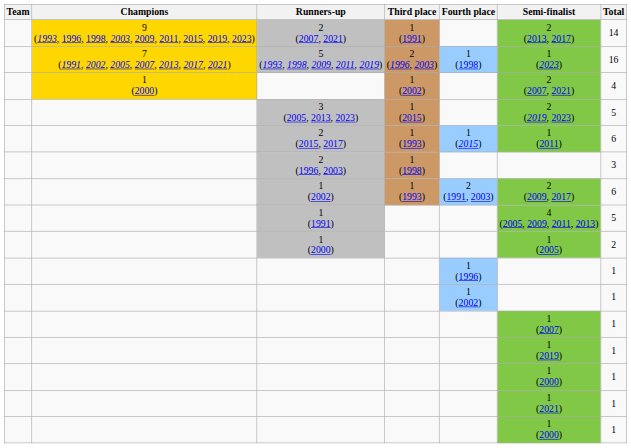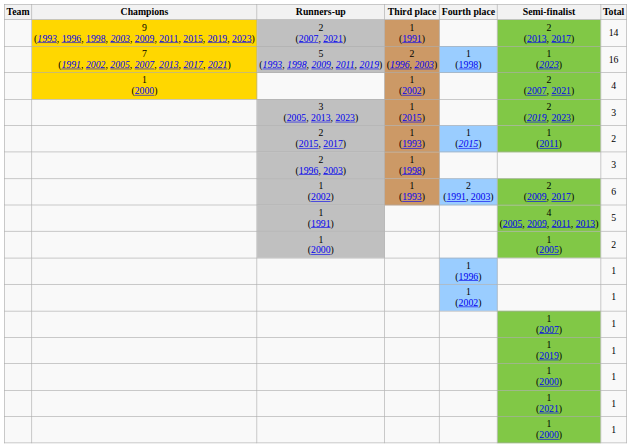 <table class="wikitable" style="text-align: center;">
 <tr>
 <th>Team</th>
 <th>Champions</th>
 <th>Runners-up</th>
 <th>Third place</th>
 <th>Fourth place</th>
 <th>Semi-finalist</th>
 <th>Total</th>
 </tr>
 <tr>
 <td align=left></td>
 <td style=background:#FFD700>9<br>(<a href='#'><em>1993</em></a>, <a href='#'>1996</a>, <a href='#'>1998</a>, <a href='#'><em>2003</em></a>, <a href='#'>2009</a>, <a href='#'>2011</a>, <a href='#'>2015</a>, <a href='#'>2019</a>, <a href='#'>2023</a>)</td>
 <td style=background:#C0C0C0>2<br>(<a href='#'>2007</a>, <a href='#'>2021</a>)</td>
 <td style=background:#CC9966>1<br>(<a href='#'>1991</a>)</td>
 <td></td>
 <td style=background:#81c846>2<br>(<a href='#'>2013</a>, <a href='#'>2017</a>)</td>
 <td>14</td>
 </tr>
 <tr>
 <td align=left></td>
 <td style=background:#FFD700>7<br>(<a href='#'><em>1991</em></a>, <a href='#'><em>2002</em></a>, <a href='#'><em>2005</em></a>, <a href='#'><em>2007</em></a>, <a href='#'><em>2013</em></a>, <a href='#'><em>2017</em></a>, <a href='#'><em>2021</em></a>)</td>
 <td style=background:#C0C0C0>5<br>(<a href='#'><em>1993</em></a>, <a href='#'><em>1998</em></a>, <a href='#'><em>2009</em></a>, <a href='#'><em>2011</em></a>, <a href='#'><em>2019</em></a>)</td>
 <td style=background:#CC9966>2<br>(<a href='#'><em>1996</em></a>, <a href='#'><em>2003</em></a>)</td>
 <td style="background:#9ACDFF">1<br>(<a href='#'>1998</a>)</td>
 <td style=background:#81c846>1<br>(<a href='#'><em>2023</em></a>)</td>
 <td>16</td>
 </tr>
 <tr>
 <td align=left></td>
 <td style=background:#FFD700>1<br>(<a href='#'>2000</a>)</td>
 <td></td>
 <td style=background:#CC9966>1<br>(<a href='#'>2002</a>)</td>
 <td></td>
 <td style=background:#81c846>2<br>(<a href='#'>2007</a>, <a href='#'>2021</a>)</td>
 <td>4</td>
 </tr>
 <tr>
 <td align=left></td>
 <td></td>
 <td style=background:#C0C0C0>3<br>(<a href='#'>2005</a>, <a href='#'>2013</a>, <a href='#'>2023</a>)</td>
 <td style=background:#CC9966>1<br>(<a href='#'>2015</a>)</td>
 <td></td>
 <td style="background:#81c846">2<br>(<a href='#'><em>2019</em></a>, <a href='#'>2023</a>)</td>
-<td>5</td>
+<td>3</td>
 </tr>
 <tr>
 <td align=left></td>
 <td></td>
 <td style="background:#C0C0C0">2<br>(<a href='#'>2015</a>, <a href='#'>2017</a>)</td>
 <td style="background:#CC9966">1<br>(<a href='#'>1993</a>)</td>
 <td style=background:#9ACDFF>1<br>(<a href='#'><em>2015</em></a>)</td>
 <td style=background:#81c846>1<br>(<a href='#'>2011</a>)</td>
-<td>6</td>
+<td>2</td>
 </tr>
 <tr>
 <td align=left></td>
 <td></td>
 <td style=background:#C0C0C0>2<br>(<a href='#'>1996</a>, <a href='#'>2003</a>)</td>
 <td style=background:#CC9966>1<br>(<a href='#'>1998</a>)</td>
 <td></td>
 <td></td>
 <td>3</td>
 </tr>
 <tr>
 <td align=left></td>
 <td></td>
 <td style=background:#C0C0C0>1<br>(<a href='#'>2002</a>)</td>
 <td style=background:#CC9966>1<br>(<a href='#'>1993</a>)</td>
 <td style=background:#9ACDFF>2<br>(<a href='#'>1991</a>, <a href='#'>2003</a>)</td>
 <td style=background:#81c846>2<br>(<a href='#'>2009</a>, <a href='#'>2017</a>)</td>
 <td>6</td>
 </tr>
 <tr>
 <td align=left></td>
 <td></td>
 <td style=background:#C0C0C0>1<br>(<a href='#'>1991</a>)</td>
 <td></td>
 <td></td>
 <td style=background:#81c846>4<br>(<a href='#'>2005</a>, <a href='#'>2009</a>, <a href='#'>2011</a>, <a href='#'>2013</a>)</td>
 <td>5</td>
 </tr>
 <tr>
 <td align=left></td>
 <td></td>
 <td style="background:#C0C0C0">1<br>(<a href='#'>2000</a>)</td>
 <td></td>
 <td></td>
 <td style="background:#81c846">1<br>(<a href='#'>2005</a>)</td>
 <td>2</td>
 </tr>
 <tr>
 <td align=left></td>
 <td></td>
 <td></td>
 <td></td>
 <td style=background:#9ACDFF>1<br>(<a href='#'>1996</a>)</td>
 <td></td>
 <td>1</td>
 </tr>
 <tr>
 <td align=left></td>
 <td></td>
 <td></td>
 <td></td>
 <td style=background:#9ACDFF>1<br>(<a href='#'>2002</a>)</td>
 <td></td>
 <td>1</td>
 </tr>
 <tr>
 <td align=left></td>
 <td></td>
 <td></td>
 <td></td>
 <td></td>
 <td style=background:#81c846>1<br>(<a href='#'>2007</a>)</td>
 <td>1</td>
 </tr>
 <tr>
 <td align=left></td>
 <td></td>
 <td></td>
 <td></td>
 <td></td>
 <td style=background:#81c846>1<br>(<a href='#'>2019</a>)</td>
 <td>1</td>
 </tr>
 <tr>
 <td align=left></td>
 <td></td>
 <td></td>
 <td></td>
 <td></td>
 <td style=background:#81c846>1<br>(<a href='#'>2000</a>)</td>
 <td>1</td>
 </tr>
 <tr>
 <td align=left></td>
 <td></td>
 <td></td>
 <td></td>
 <td></td>
 <td style=background:#81c846>1<br>(<a href='#'>2021</a>)</td>
 <td>1</td>
 </tr>
 <tr>
 <td align=left></td>
 <td></td>
 <td></td>
 <td></td>
 <td></td>
 <td style=background:#81c846>1<br>(<a href='#'>2000</a>)</td>
 <td>1</td>
 </tr>
 </table>
